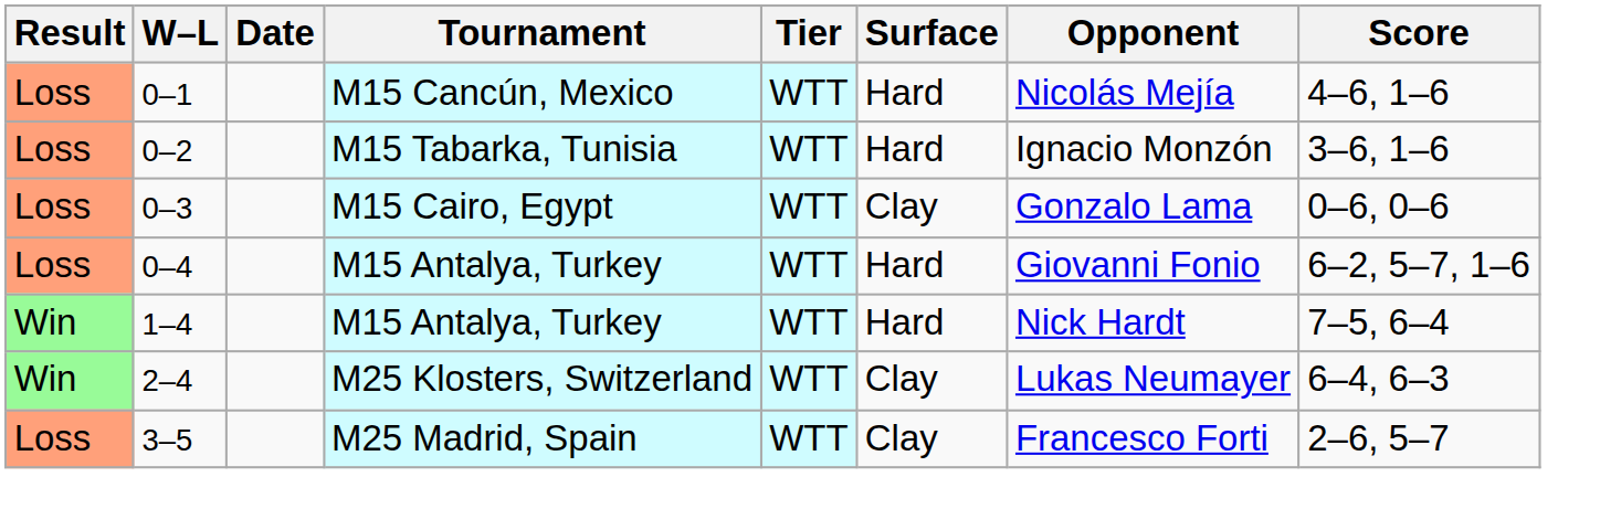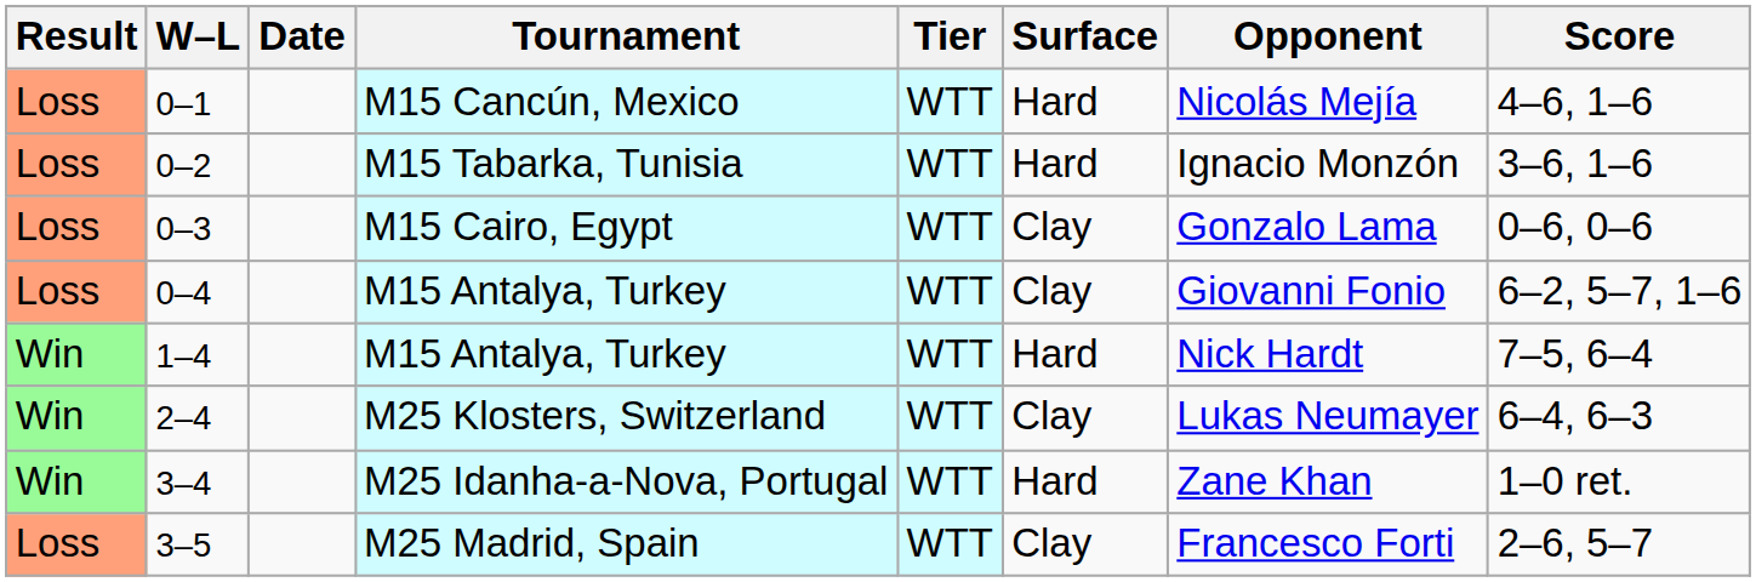 <table class="sortable wikitable">
 <tr>
 <th>Result</th>
 <th class="unsortable">W–L</th>
 <th>Date</th>
 <th>Tournament</th>
 <th>Tier</th>
 <th>Surface</th>
 <th>Opponent</th>
 <th class="unsortable">Score</th>
 </tr>
 <tr>
 <td bgcolor=FFA07A>Loss</td>
 <td><small>0–1</small></td>
 <td></td>
 <td style="background:#cffcff;">M15 Cancún, Mexico</td>
 <td style="background:#cffcff;">WTT</td>
 <td>Hard</td>
 <td> <a href='#'>Nicolás Mejía</a></td>
 <td>4–6, 1–6</td>
 </tr>
 <tr>
 <td bgcolor=FFA07A>Loss</td>
 <td><small>0–2</small></td>
 <td></td>
 <td style="background:#cffcff;">M15 Tabarka, Tunisia</td>
 <td style="background:#cffcff;">WTT</td>
 <td>Hard</td>
 <td> Ignacio Monzón</td>
 <td>3–6, 1–6</td>
 </tr>
 <tr>
 <td bgcolor=FFA07A>Loss</td>
 <td><small>0–3</small></td>
 <td></td>
 <td style="background:#cffcff;">M15 Cairo, Egypt</td>
 <td style="background:#cffcff;">WTT</td>
 <td>Clay</td>
 <td> <a href='#'>Gonzalo Lama</a></td>
 <td>0–6, 0–6</td>
 </tr>
 <tr>
 <td bgcolor=FFA07A>Loss</td>
 <td><small>0–4</small></td>
 <td></td>
 <td style="background:#cffcff;">M15 Antalya, Turkey</td>
 <td style="background:#cffcff;">WTT</td>
-<td>Hard</td>
+<td>Clay</td>
 <td> <a href='#'>Giovanni Fonio</a></td>
 <td>6–2, 5–7, 1–6</td>
 </tr>
 <tr>
 <td bgcolor=98FB98>Win</td>
 <td><small>1–4</small></td>
 <td></td>
 <td style="background:#cffcff;">M15 Antalya, Turkey</td>
 <td style="background:#cffcff;">WTT</td>
 <td>Hard</td>
 <td> <a href='#'>Nick Hardt</a></td>
 <td>7–5, 6–4</td>
 </tr>
 <tr>
 <td bgcolor=98FB98>Win</td>
 <td><small>2–4</small></td>
 <td></td>
 <td style="background:#cffcff;">M25 Klosters, Switzerland</td>
 <td style="background:#cffcff;">WTT</td>
 <td>Clay</td>
 <td> <a href='#'>Lukas Neumayer</a></td>
 <td>6–4, 6–3</td>
 </tr>
 <tr>
+<td bgcolor=98FB98>Win</td>
+<td><small>3–4</small></td>
+<td></td>
+<td style="background:#cffcff;">M25 Idanha-a-Nova, Portugal</td>
+<td style="background:#cffcff;">WTT</td>
+<td>Hard</td>
+<td> <a href='#'>Zane Khan</a></td>
+<td>1–0 ret.</td>
+</tr>
+<tr>
 <td bgcolor=FFA07A>Loss</td>
 <td><small>3–5</small></td>
 <td></td>
 <td style="background:#cffcff;">M25 Madrid, Spain</td>
 <td style="background:#cffcff;">WTT</td>
 <td>Clay</td>
 <td> <a href='#'>Francesco Forti</a></td>
 <td>2–6, 5–7</td>
 </tr>
 </table>
